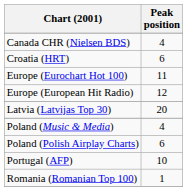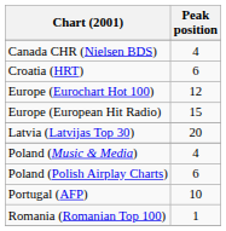 <table class="wikitable sortable">
 <tr>
 <th>Chart (2001)</th>
 <th>Peak<br>position</th>
 </tr>
 <tr>
 </tr>
 <tr>
 </tr>
 <tr>
 </tr>
 <tr>
 </tr>
 <tr>
 <td>Canada CHR (<a href='#'>Nielsen BDS</a>)</td>
 <td style="text-align:center">4</td>
 </tr>
 <tr>
 <td>Croatia (<a href='#'>HRT</a>)</td>
 <td align="center">6</td>
 </tr>
 <tr>
 <td>Europe (<a href='#'>Eurochart Hot 100</a>)</td>
-<td align="center">11</td>
+<td align="center">12</td>
 </tr>
 <tr>
 <td>Europe (European Hit Radio)</td>
-<td align="center">12</td>
+<td align="center">15</td>
 </tr>
 <tr>
 </tr>
 <tr>
 </tr>
 <tr>
 </tr>
 <tr>
 </tr>
 <tr>
 <td>Latvia (<a href='#'>Latvijas Top 30</a>)</td>
 <td align="center">20</td>
 </tr>
 <tr>
 </tr>
 <tr>
 </tr>
 <tr>
 </tr>
 <tr>
 </tr>
 <tr>
 <td>Poland (<em><a href='#'>Music & Media</a></em>)</td>
 <td align="center">4</td>
 </tr>
 <tr>
 <td>Poland (<a href='#'>Polish Airplay Charts</a>)</td>
 <td align="center">6</td>
 </tr>
 <tr>
 <td>Portugal (<a href='#'>AFP</a>)</td>
 <td align="center">10</td>
 </tr>
 <tr>
 <td>Romania (<a href='#'>Romanian Top 100</a>)</td>
 <td align="center">1</td>
 </tr>
 <tr>
 </tr>
 <tr>
 </tr>
 <tr>
 </tr>
 <tr>
 </tr>
 <tr>
 </tr>
 <tr>
 </tr>
 <tr>
 </tr>
 <tr>
 </tr>
 <tr>
 </tr>
 </table>
